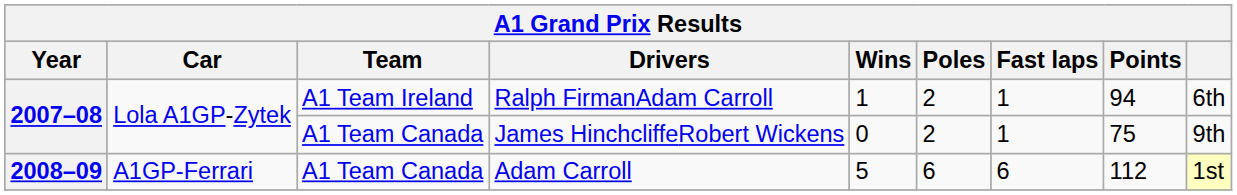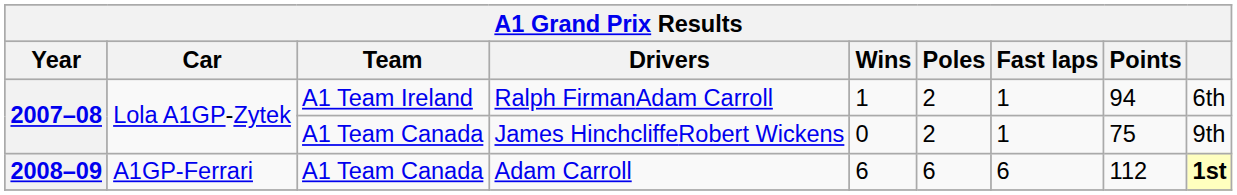 <table class="wikitable" style="font-size:85%">
 <tr>
 <th colspan=10><a href='#'>A1 Grand Prix</a> Results</th>
 </tr>
 <tr>
 <th>Year</th>
 <th>Car</th>
 <th>Team</th>
 <th>Drivers</th>
 <th>Wins</th>
 <th>Poles</th>
 <th>Fast laps</th>
 <th>Points</th>
 <th></th>
 </tr>
 <tr>
 <th rowspan=2><a href='#'>2007–08</a></th>
 <td rowspan=2><a href='#'>Lola A1GP</a>-<a href='#'>Zytek</a></td>
 <td> <a href='#'>A1 Team Ireland</a></td>
 <td><a href='#'>Ralph Firman</a><a href='#'>Adam Carroll</a></td>
 <td>1</td>
 <td>2</td>
 <td>1</td>
 <td>94</td>
 <td>6th</td>
 </tr>
 <tr>
 <td> <a href='#'>A1 Team Canada</a></td>
 <td><a href='#'>James Hinchcliffe</a><a href='#'>Robert Wickens</a></td>
 <td>0</td>
 <td>2</td>
 <td>1</td>
 <td>75</td>
 <td>9th</td>
 </tr>
 <tr>
 <th><a href='#'>2008–09</a></th>
 <td><a href='#'>A1GP-Ferrari</a></td>
 <td> <a href='#'>A1 Team Canada</a></td>
 <td><a href='#'>Adam Carroll</a></td>
-<td>5</td>
+<td>6</td>
 <td>6</td>
 <td>6</td>
 <td>112</td>
-<td style="background:#FFFFBF;">1st</td>
+<td style="background:#FFFFBF;"><strong>1st</strong></td>
 </tr>
 </table>
